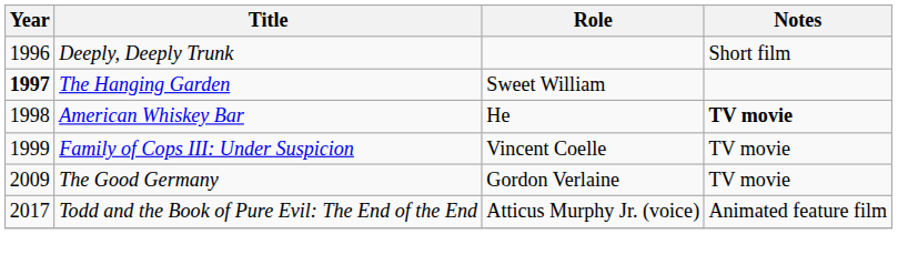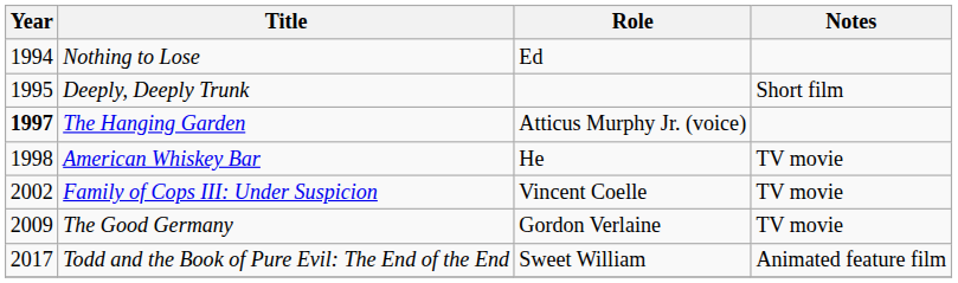 <table class="wikitable sortable">
 <tr>
 <th>Year</th>
 <th>Title</th>
 <th>Role</th>
 <th class="unsortable">Notes</th>
 </tr>
 <tr>
-<td>1996</td>
+<td>1994</td>
+<td><em>Nothing to Lose</em></td>
+<td>Ed</td>
+<td></td>
+</tr>
+<tr>
+<td>1995</td>
 <td><em>Deeply, Deeply Trunk</em></td>
 <td></td>
 <td>Short film</td>
 </tr>
 <tr>
 <td><strong>1997</strong></td>
 <td data-sort-value="Hanging Garden, The"><em><a href='#'>The Hanging Garden</a></em></td>
-<td>Sweet William</td>
+<td>Atticus Murphy Jr. (voice)</td>
 <td></td>
 </tr>
 <tr>
 <td>1998</td>
 <td><em><a href='#'>American Whiskey Bar</a></em></td>
 <td>He</td>
-<td><strong>TV movie</strong></td>
+<td>TV movie</td>
 </tr>
 <tr>
-<td>1999</td>
+<td>2002</td>
 <td><em><a href='#'>Family of Cops III: Under Suspicion</a></em></td>
 <td>Vincent Coelle</td>
 <td>TV movie</td>
 </tr>
 <tr>
 <td>2009</td>
 <td data-sort-value="Good Germany, The"><em>The Good Germany</em></td>
 <td>Gordon Verlaine</td>
 <td>TV movie</td>
 </tr>
 <tr>
 <td>2017</td>
 <td><em>Todd and the Book of Pure Evil: The End of the End</em></td>
-<td>Atticus Murphy Jr. (voice)</td>
+<td>Sweet William</td>
 <td>Animated feature film</td>
 </tr>
 <tr>
 </tr>
 </table>
